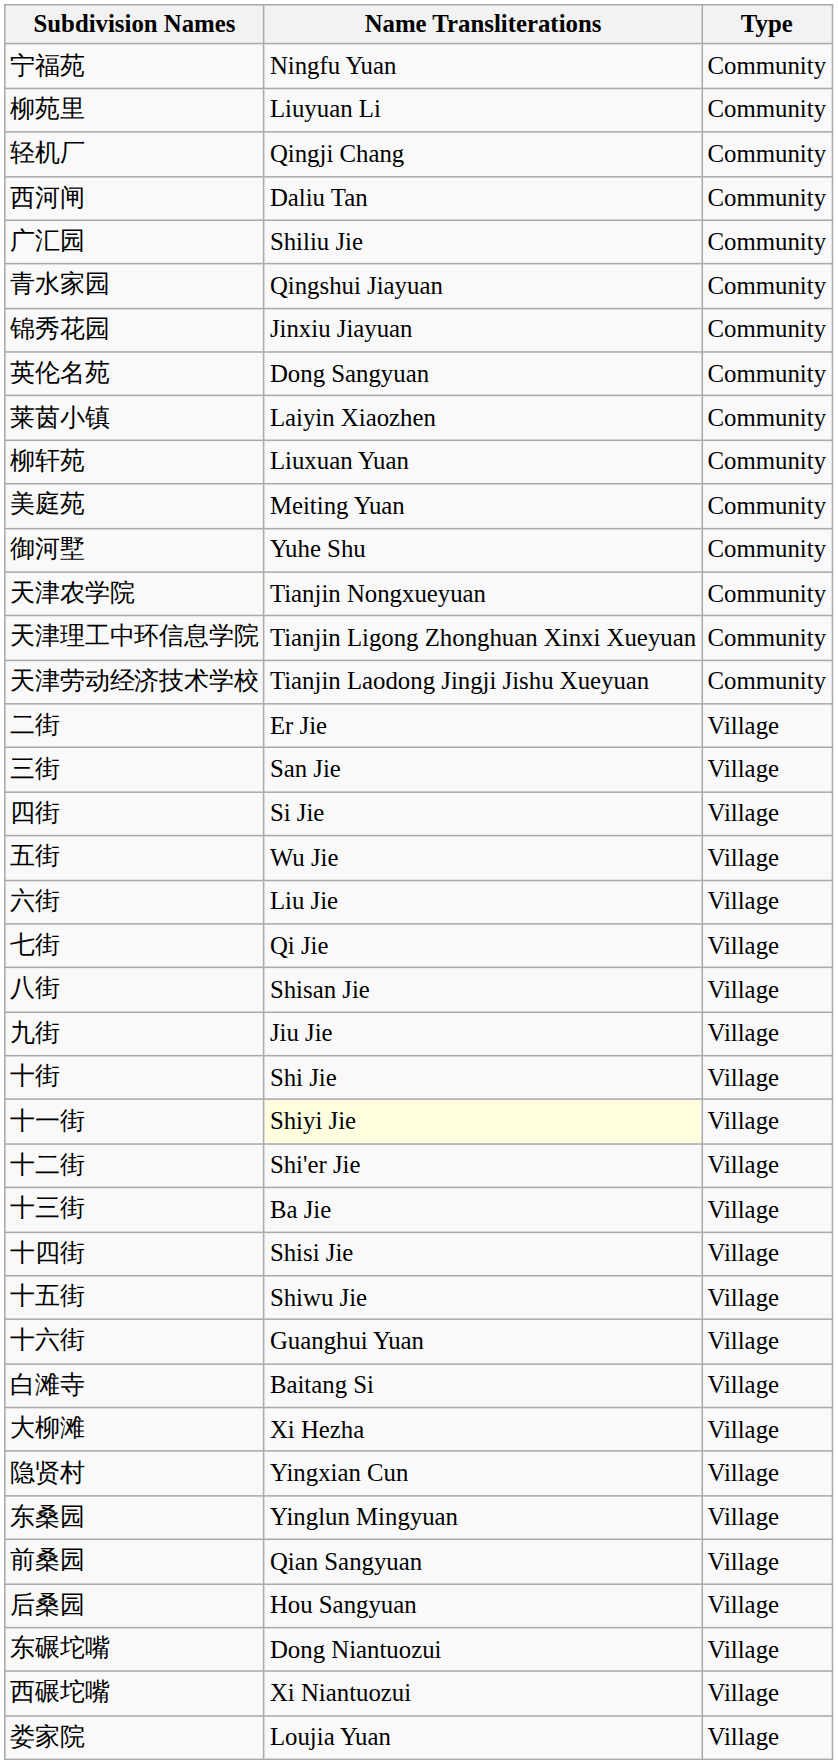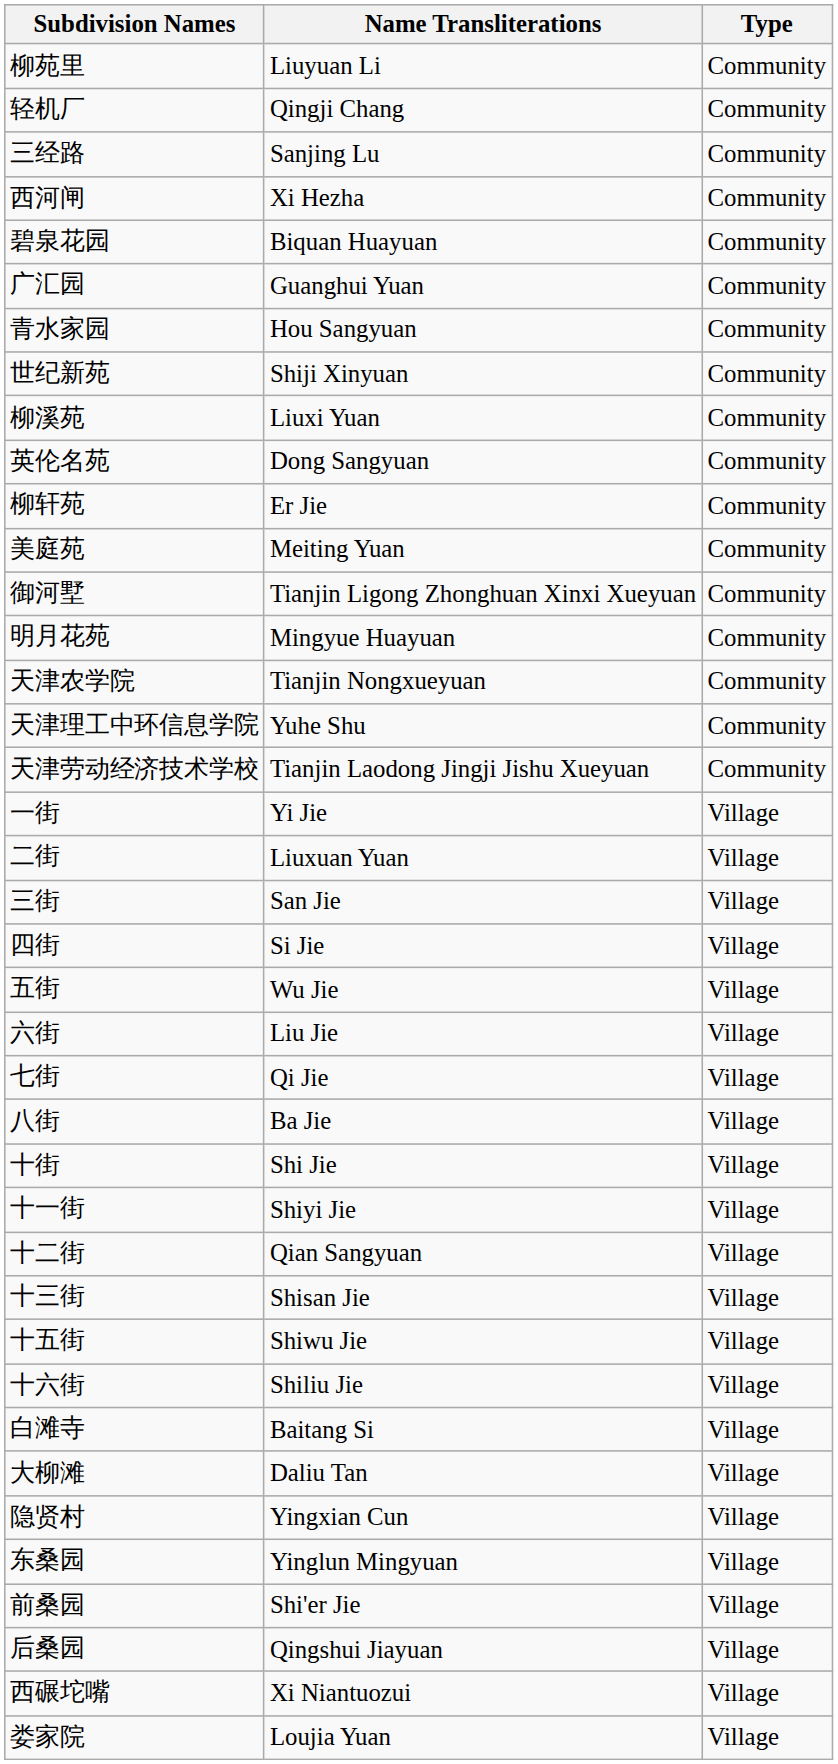 <table class="wikitable sortable">
 <tr>
 <th>Subdivision Names</th>
 <th>Name Transliterations</th>
 <th>Type</th>
-</tr>
-<tr>
-<td>宁福苑</td>
-<td>Ningfu Yuan</td>
-<td>Community</td>
 </tr>
 <tr>
 <td>柳苑里</td>
 <td>Liuyuan Li</td>
 <td>Community</td>
 </tr>
 <tr>
 <td>轻机厂</td>
 <td>Qingji Chang</td>
 <td>Community</td>
 </tr>
 <tr>
+<td>三经路</td>
+<td>Sanjing Lu</td>
+<td>Community</td>
+</tr>
+<tr>
 <td>西河闸</td>
-<td>Daliu Tan</td>
+<td>Xi Hezha</td>
+<td>Community</td>
+</tr>
+<tr>
+<td>碧泉花园</td>
+<td>Biquan Huayuan</td>
 <td>Community</td>
 </tr>
 <tr>
 <td>广汇园</td>
-<td>Shiliu Jie</td>
+<td>Guanghui Yuan</td>
 <td>Community</td>
 </tr>
 <tr>
 <td>青水家园</td>
-<td>Qingshui Jiayuan</td>
+<td>Hou Sangyuan</td>
 <td>Community</td>
 </tr>
 <tr>
-<td>锦秀花园</td>
-<td>Jinxiu Jiayuan</td>
+<td>世纪新苑</td>
+<td>Shiji Xinyuan</td>
+<td>Community</td>
+</tr>
+<tr>
+<td>柳溪苑</td>
+<td>Liuxi Yuan</td>
 <td>Community</td>
 </tr>
 <tr>
 <td>英伦名苑</td>
 <td>Dong Sangyuan</td>
 <td>Community</td>
 </tr>
 <tr>
-<td>莱茵小镇</td>
-<td>Laiyin Xiaozhen</td>
-<td>Community</td>
-</tr>
-<tr>
 <td>柳轩苑</td>
-<td>Liuxuan Yuan</td>
+<td>Er Jie</td>
 <td>Community</td>
 </tr>
 <tr>
 <td>美庭苑</td>
 <td>Meiting Yuan</td>
 <td>Community</td>
 </tr>
 <tr>
 <td>御河墅</td>
-<td>Yuhe Shu</td>
+<td>Tianjin Ligong Zhonghuan Xinxi Xueyuan</td>
+<td>Community</td>
+</tr>
+<tr>
+<td>明月花苑</td>
+<td>Mingyue Huayuan</td>
 <td>Community</td>
 </tr>
 <tr>
 <td>天津农学院</td>
 <td>Tianjin Nongxueyuan</td>
 <td>Community</td>
 </tr>
 <tr>
 <td>天津理工中环信息学院</td>
-<td>Tianjin Ligong Zhonghuan Xinxi Xueyuan</td>
+<td>Yuhe Shu</td>
 <td>Community</td>
 </tr>
 <tr>
 <td>天津劳动经济技术学校</td>
 <td>Tianjin Laodong Jingji Jishu Xueyuan</td>
 <td>Community</td>
 </tr>
 <tr>
+<td>一街</td>
+<td>Yi Jie</td>
+<td>Village</td>
+</tr>
+<tr>
 <td>二街</td>
-<td>Er Jie</td>
+<td>Liuxuan Yuan</td>
 <td>Village</td>
 </tr>
 <tr>
 <td>三街</td>
 <td>San Jie</td>
 <td>Village</td>
 </tr>
 <tr>
 <td>四街</td>
 <td>Si Jie</td>
 <td>Village</td>
 </tr>
 <tr>
 <td>五街</td>
 <td>Wu Jie</td>
 <td>Village</td>
 </tr>
 <tr>
 <td>六街</td>
 <td>Liu Jie</td>
 <td>Village</td>
 </tr>
 <tr>
 <td>七街</td>
 <td>Qi Jie</td>
 <td>Village</td>
 </tr>
 <tr>
 <td>八街</td>
-<td>Shisan Jie</td>
-<td>Village</td>
-</tr>
-<tr>
-<td>九街</td>
-<td>Jiu Jie</td>
+<td>Ba Jie</td>
 <td>Village</td>
 </tr>
 <tr>
 <td>十街</td>
 <td>Shi Jie</td>
 <td>Village</td>
 </tr>
 <tr>
 <td>十一街</td>
-<td style="background: lightyellow;">Shiyi Jie</td>
+<td>Shiyi Jie</td>
 <td>Village</td>
 </tr>
 <tr>
 <td>十二街</td>
-<td>Shi'er Jie</td>
+<td>Qian Sangyuan</td>
 <td>Village</td>
 </tr>
 <tr>
 <td>十三街</td>
-<td>Ba Jie</td>
-<td>Village</td>
-</tr>
-<tr>
-<td>十四街</td>
-<td>Shisi Jie</td>
+<td>Shisan Jie</td>
 <td>Village</td>
 </tr>
 <tr>
 <td>十五街</td>
 <td>Shiwu Jie</td>
 <td>Village</td>
 </tr>
 <tr>
 <td>十六街</td>
-<td>Guanghui Yuan</td>
+<td>Shiliu Jie</td>
 <td>Village</td>
 </tr>
 <tr>
 <td>白滩寺</td>
 <td>Baitang Si</td>
 <td>Village</td>
 </tr>
 <tr>
 <td>大柳滩</td>
-<td>Xi Hezha</td>
+<td>Daliu Tan</td>
 <td>Village</td>
 </tr>
 <tr>
 <td>隐贤村</td>
 <td>Yingxian Cun</td>
 <td>Village</td>
 </tr>
 <tr>
 <td>东桑园</td>
 <td>Yinglun Mingyuan</td>
 <td>Village</td>
 </tr>
 <tr>
 <td>前桑园</td>
-<td>Qian Sangyuan</td>
+<td>Shi'er Jie</td>
 <td>Village</td>
 </tr>
 <tr>
 <td>后桑园</td>
-<td>Hou Sangyuan</td>
-<td>Village</td>
-</tr>
-<tr>
-<td>东碾坨嘴</td>
-<td>Dong Niantuozui</td>
+<td>Qingshui Jiayuan</td>
 <td>Village</td>
 </tr>
 <tr>
 <td>西碾坨嘴</td>
 <td>Xi Niantuozui</td>
 <td>Village</td>
 </tr>
 <tr>
 <td>娄家院</td>
 <td>Loujia Yuan</td>
 <td>Village</td>
 </tr>
 </table>
